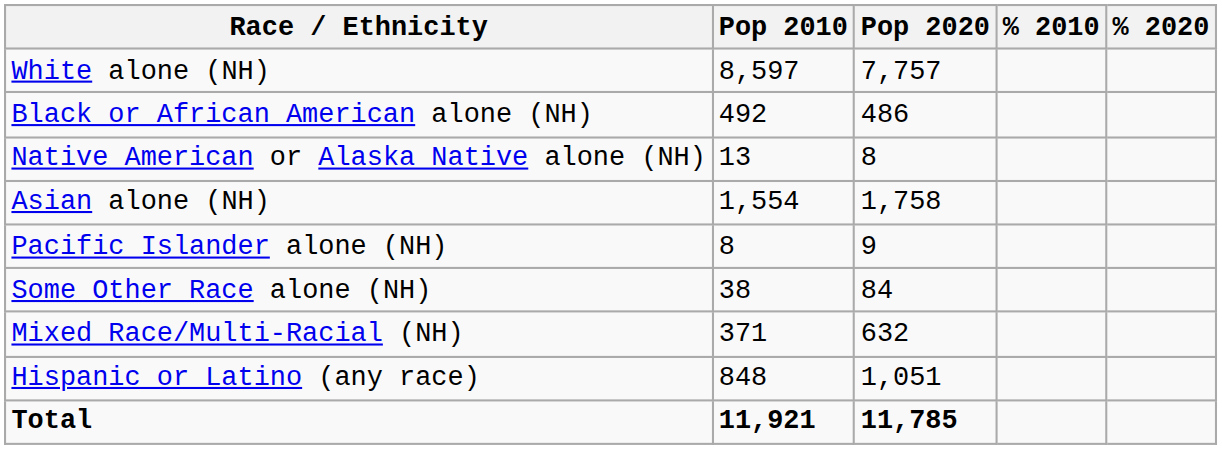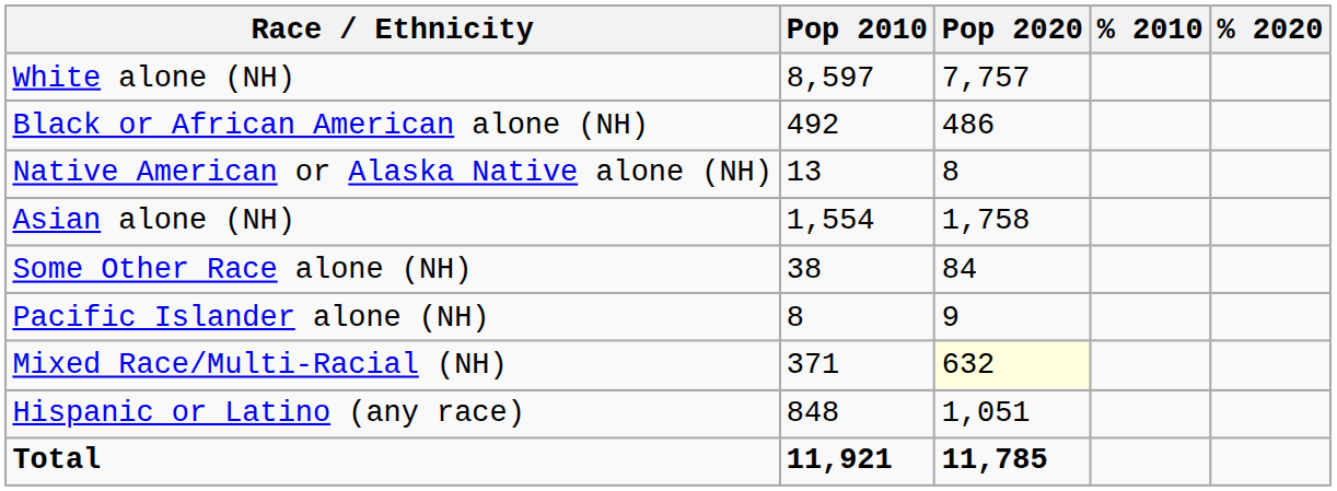 <table class="wikitable">
 <tr>
 <th>Race / Ethnicity</th>
 <th>Pop 2010</th>
 <th>Pop 2020</th>
 <th>% 2010</th>
 <th>% 2020</th>
 </tr>
 <tr>
 <td><a href='#'>White</a> alone (NH)</td>
 <td>8,597</td>
 <td>7,757</td>
 <td></td>
 <td></td>
 </tr>
 <tr>
 <td><a href='#'>Black or African American</a> alone (NH)</td>
 <td>492</td>
 <td>486</td>
 <td></td>
 <td></td>
 </tr>
 <tr>
 <td><a href='#'>Native American</a> or <a href='#'>Alaska Native</a> alone (NH)</td>
 <td>13</td>
 <td>8</td>
 <td></td>
 <td></td>
 </tr>
 <tr>
 <td><a href='#'>Asian</a> alone (NH)</td>
 <td>1,554</td>
 <td>1,758</td>
 <td></td>
 <td></td>
 </tr>
 <tr>
+<td><a href='#'>Some Other Race</a> alone (NH)</td>
+<td>38</td>
+<td>84</td>
+<td></td>
+<td></td>
+</tr>
+<tr>
 <td><a href='#'>Pacific Islander</a> alone (NH)</td>
 <td>8</td>
 <td>9</td>
 <td></td>
 <td></td>
 </tr>
 <tr>
-<td><a href='#'>Some Other Race</a> alone (NH)</td>
-<td>38</td>
-<td>84</td>
-<td></td>
-<td></td>
-</tr>
-<tr>
 <td><a href='#'>Mixed Race/Multi-Racial</a> (NH)</td>
 <td>371</td>
-<td>632</td>
+<td style="background: lightyellow;">632</td>
 <td></td>
 <td></td>
 </tr>
 <tr>
 <td><a href='#'>Hispanic or Latino</a> (any race)</td>
 <td>848</td>
 <td>1,051</td>
 <td></td>
 <td></td>
 </tr>
 <tr>
 <td><strong>Total</strong></td>
 <td><strong>11,921</strong></td>
 <td><strong>11,785</strong></td>
 <td><strong></strong></td>
 <td><strong></strong></td>
 </tr>
 </table>
